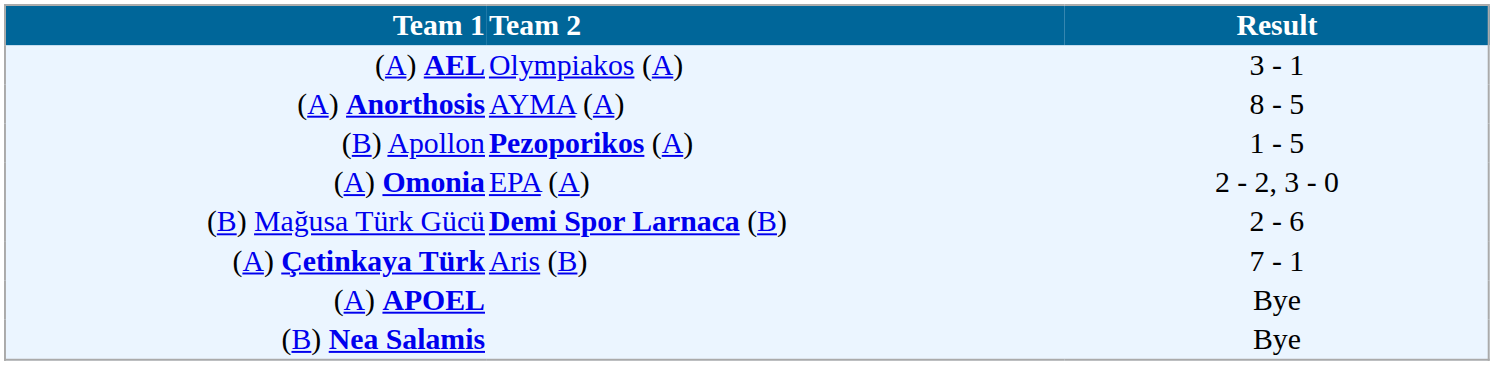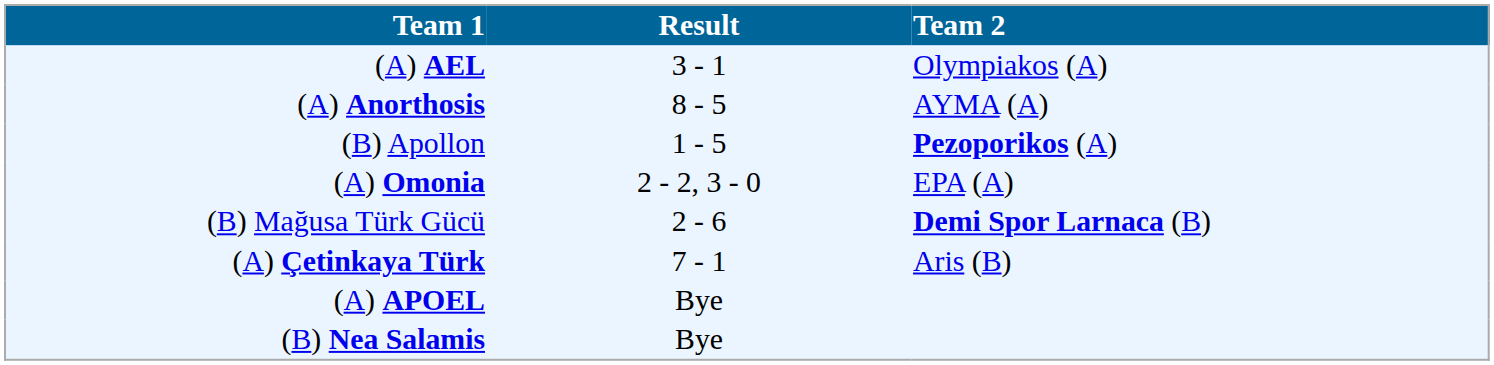 <table cellspacing="0" style="background: #EBF5FF; border: 1px #aaa solid; border-collapse: collapse; font-size: 95%;" width=60%>
 <tr bgcolor=#006699 style="color:white;">
 <th width=25% align="right">Team 1</th>
+<th width=22% align="center">Result</th>
 <th width=30% align="left">Team 2</th>
-<th width=22% align="center">Result</th>
 </tr>
 <tr>
 <td align=right>(<a href='#'>A</a>) <strong><a href='#'>AEL</a></strong></td>
+<td align=center>3 - 1</td>
 <td align=left><a href='#'>Olympiakos</a> (<a href='#'>A</a>)</td>
-<td align=center>3 - 1</td>
 </tr>
 <tr>
 <td align=right>(<a href='#'>A</a>) <strong><a href='#'>Anorthosis</a></strong></td>
+<td align=center>8 - 5</td>
 <td align=left><a href='#'>AYMA</a> (<a href='#'>A</a>)</td>
-<td align=center>8 - 5</td>
 </tr>
 <tr>
 <td align=right>(<a href='#'>B</a>) <a href='#'>Apollon</a></td>
+<td align=center>1 - 5</td>
 <td align=left><strong><a href='#'>Pezoporikos</a></strong> (<a href='#'>A</a>)</td>
-<td align=center>1 - 5</td>
 </tr>
 <tr>
 <td align=right>(<a href='#'>A</a>) <strong><a href='#'>Omonia</a></strong></td>
+<td align=center>2 - 2, 3 - 0</td>
 <td align=left><a href='#'>EPA</a> (<a href='#'>A</a>)</td>
-<td align=center>2 - 2, 3 - 0</td>
 </tr>
 <tr>
 <td align=right>(<a href='#'>B</a>) <a href='#'>Mağusa Türk Gücü</a></td>
+<td align=center>2 - 6</td>
 <td align=left><strong><a href='#'>Demi Spor Larnaca</a></strong> (<a href='#'>B</a>)</td>
-<td align=center>2 - 6</td>
 </tr>
 <tr>
 <td align=right>(<a href='#'>A</a>) <strong><a href='#'>Çetinkaya Türk</a></strong></td>
+<td align=center>7 - 1</td>
 <td align=left><a href='#'>Aris</a> (<a href='#'>B</a>)</td>
-<td align=center>7 - 1</td>
 </tr>
 <tr>
 <td align=right>(<a href='#'>A</a>) <strong><a href='#'>APOEL</a></strong></td>
+<td align=center>Bye</td>
 <td align=left></td>
-<td align=center>Bye</td>
 </tr>
 <tr>
 <td align=right>(<a href='#'>B</a>) <strong><a href='#'>Nea Salamis</a></strong></td>
+<td align=center>Bye</td>
 <td align=left></td>
-<td align=center>Bye</td>
 </tr>
 </table>
